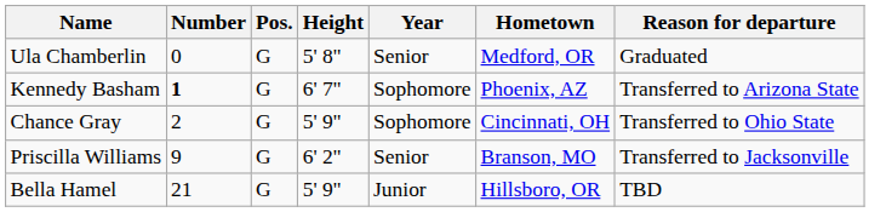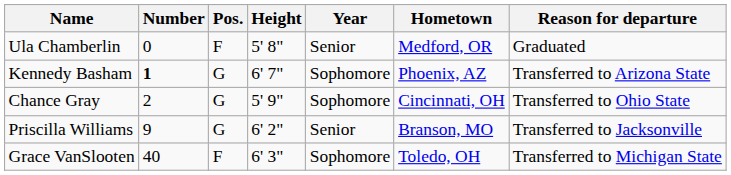 <table class="wikitable sortable" border="1">
 <tr>
 <th>Name</th>
 <th>Number</th>
 <th>Pos.</th>
 <th>Height</th>
 <th>Year</th>
 <th>Hometown</th>
 <th class="unsortable">Reason for departure</th>
 </tr>
 <tr>
 <td>Ula Chamberlin</td>
 <td>0</td>
-<td>G</td>
+<td>F</td>
 <td>5' 8"</td>
 <td>Senior</td>
 <td><a href='#'>Medford, OR</a></td>
 <td>Graduated</td>
 </tr>
 <tr>
 <td>Kennedy Basham</td>
 <td><strong>1</strong></td>
 <td>G</td>
 <td>6' 7"</td>
 <td>Sophomore</td>
 <td><a href='#'>Phoenix, AZ</a></td>
 <td>Transferred to <a href='#'>Arizona State</a></td>
 </tr>
 <tr>
 <td>Chance Gray</td>
 <td>2</td>
 <td>G</td>
 <td>5' 9"</td>
 <td>Sophomore</td>
 <td><a href='#'>Cincinnati, OH</a></td>
 <td>Transferred to <a href='#'>Ohio State</a></td>
 </tr>
 <tr>
 <td>Priscilla Williams</td>
 <td>9</td>
 <td>G</td>
 <td>6' 2"</td>
 <td>Senior</td>
 <td><a href='#'>Branson, MO</a></td>
 <td>Transferred to <a href='#'>Jacksonville</a></td>
 </tr>
 <tr>
-<td>Bella Hamel</td>
-<td>21</td>
-<td>G</td>
-<td>5' 9"</td>
-<td>Junior</td>
-<td><a href='#'>Hillsboro, OR</a></td>
-<td>TBD</td>
+<td>Grace VanSlooten</td>
+<td>40</td>
+<td>F</td>
+<td>6' 3"</td>
+<td>Sophomore</td>
+<td><a href='#'>Toledo, OH</a></td>
+<td>Transferred to <a href='#'>Michigan State</a></td>
 </tr>
 </table>
